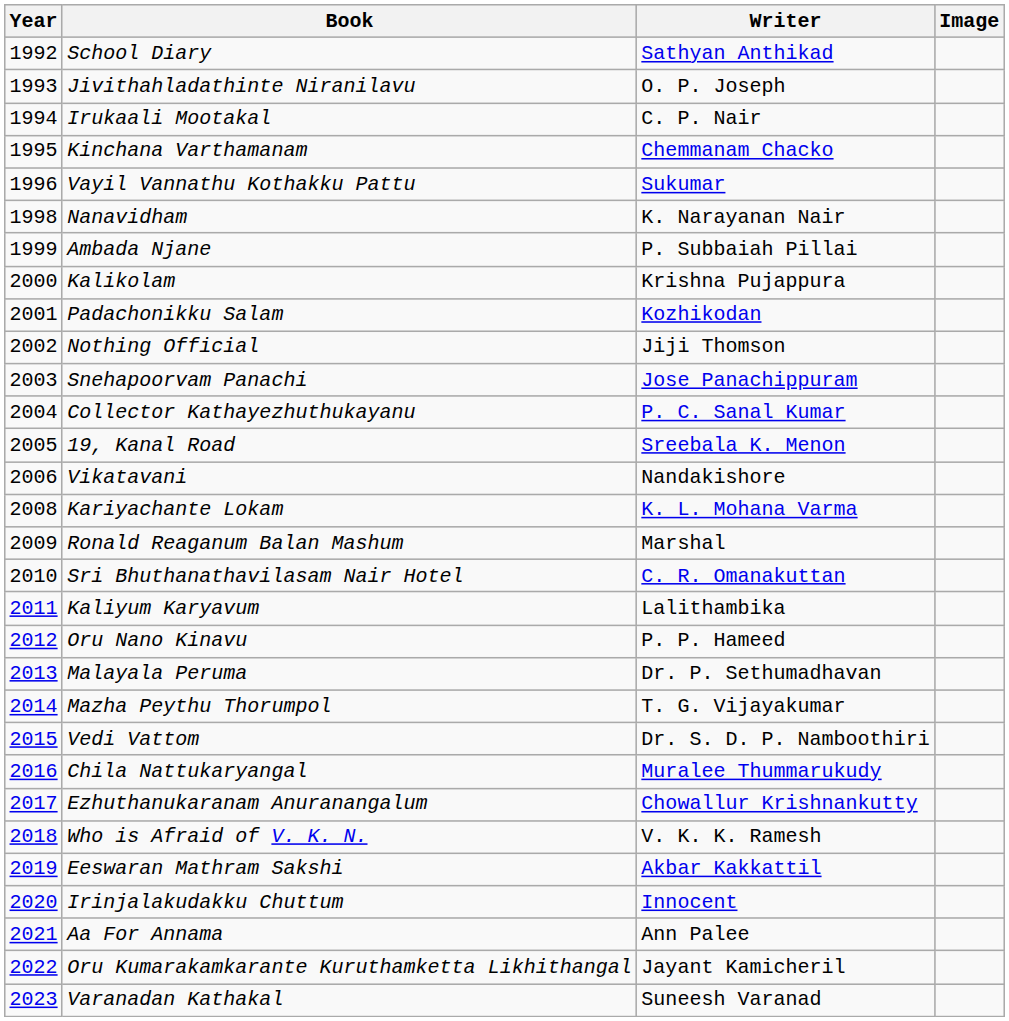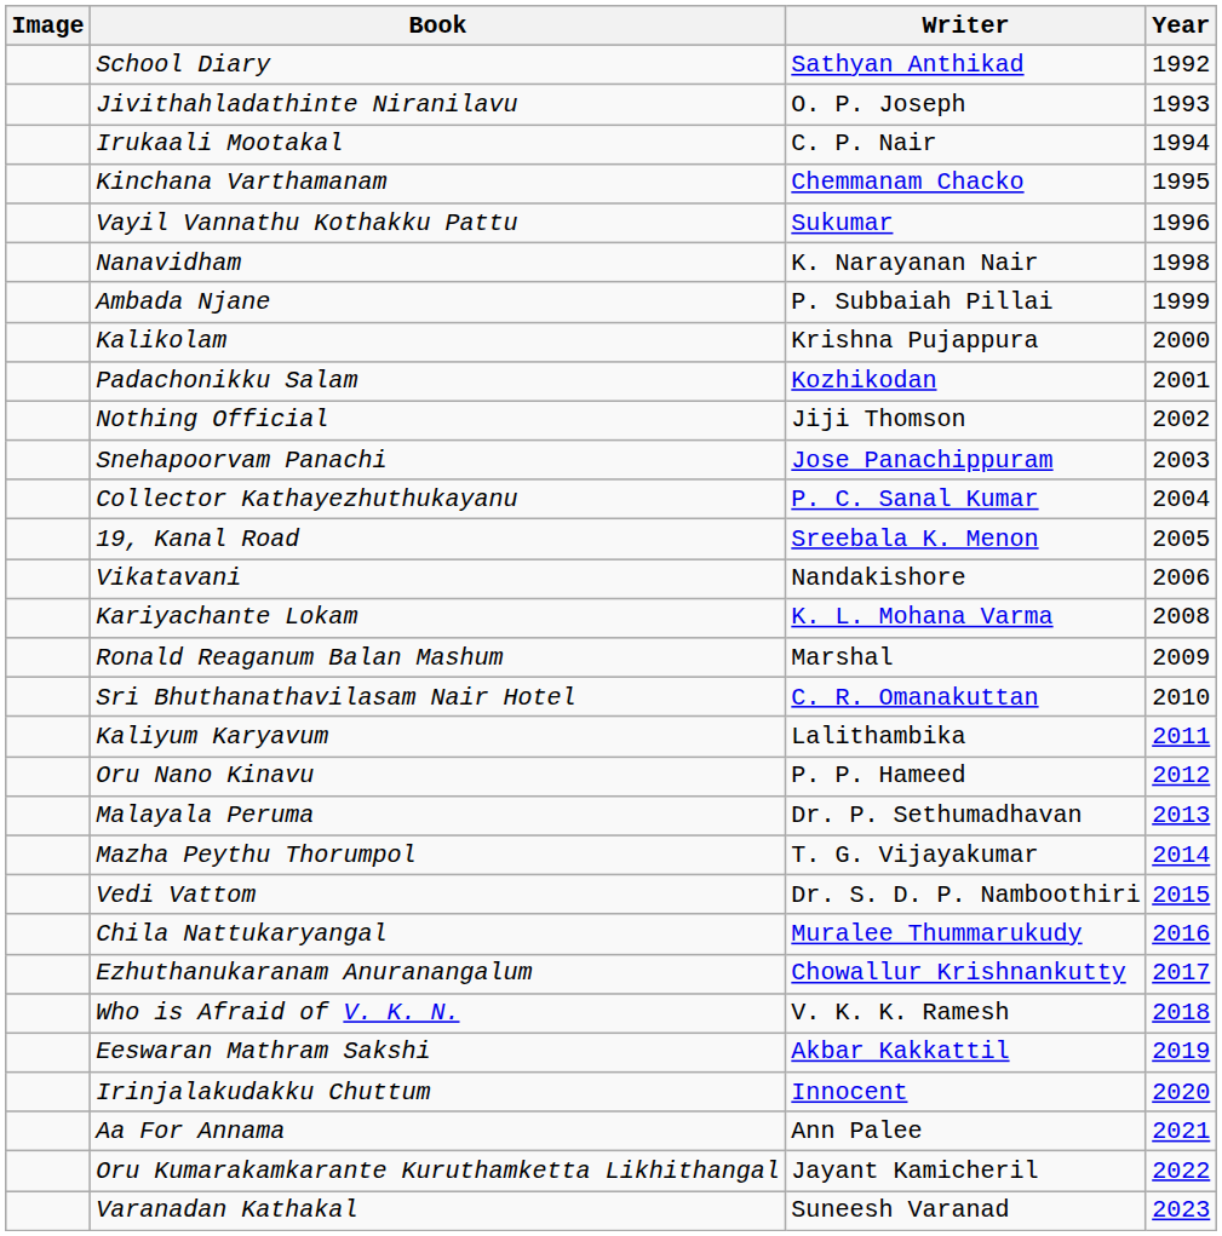 <table class="wikitable sortable">
 <tr>
-<th>Year</th>
+<th>Image</th>
 <th>Book</th>
 <th>Writer</th>
-<th>Image</th>
+<th>Year</th>
 </tr>
 <tr>
-<td>1992</td>
+<td></td>
 <td><em>School Diary</em></td>
 <td><a href='#'>Sathyan Anthikad</a></td>
-<td></td>
+<td>1992</td>
 </tr>
 <tr>
-<td>1993</td>
+<td></td>
 <td><em>Jivithahladathinte Niranilavu</em></td>
 <td>O. P. Joseph</td>
-<td></td>
+<td>1993</td>
 </tr>
 <tr>
-<td>1994</td>
+<td></td>
 <td><em>Irukaali Mootakal</em></td>
 <td>C. P. Nair</td>
-<td></td>
+<td>1994</td>
 </tr>
 <tr>
-<td>1995</td>
+<td></td>
 <td><em>Kinchana Varthamanam</em></td>
 <td><a href='#'>Chemmanam Chacko</a></td>
-<td></td>
+<td>1995</td>
 </tr>
 <tr>
-<td>1996</td>
+<td></td>
 <td><em>Vayil Vannathu Kothakku Pattu</em></td>
 <td><a href='#'>Sukumar</a></td>
-<td></td>
+<td>1996</td>
 </tr>
 <tr>
-<td>1998</td>
+<td></td>
 <td><em>Nanavidham</em></td>
 <td>K. Narayanan Nair</td>
-<td></td>
+<td>1998</td>
 </tr>
 <tr>
-<td>1999</td>
+<td></td>
 <td><em>Ambada Njane</em></td>
 <td>P. Subbaiah Pillai</td>
-<td></td>
+<td>1999</td>
 </tr>
 <tr>
-<td>2000</td>
+<td></td>
 <td><em>Kalikolam</em></td>
 <td>Krishna Pujappura</td>
-<td></td>
+<td>2000</td>
 </tr>
 <tr>
-<td>2001</td>
+<td></td>
 <td><em>Padachonikku Salam</em></td>
 <td><a href='#'>Kozhikodan</a></td>
-<td></td>
+<td>2001</td>
 </tr>
 <tr>
-<td>2002</td>
+<td></td>
 <td><em>Nothing Official</em></td>
 <td>Jiji Thomson</td>
-<td></td>
+<td>2002</td>
 </tr>
 <tr>
-<td>2003</td>
+<td></td>
 <td><em>Snehapoorvam Panachi</em></td>
 <td><a href='#'>Jose Panachippuram</a></td>
-<td></td>
+<td>2003</td>
 </tr>
 <tr>
-<td>2004</td>
+<td></td>
 <td><em>Collector Kathayezhuthukayanu</em></td>
 <td><a href='#'>P. C. Sanal Kumar</a></td>
-<td></td>
+<td>2004</td>
 </tr>
 <tr>
-<td>2005</td>
+<td></td>
 <td><em>19, Kanal Road</em></td>
 <td><a href='#'>Sreebala K. Menon</a></td>
-<td></td>
+<td>2005</td>
 </tr>
 <tr>
-<td>2006</td>
+<td></td>
 <td><em>Vikatavani</em></td>
 <td>Nandakishore</td>
-<td></td>
+<td>2006</td>
 </tr>
 <tr>
-<td>2008</td>
+<td></td>
 <td><em>Kariyachante Lokam</em></td>
 <td><a href='#'>K. L. Mohana Varma</a></td>
-<td></td>
+<td>2008</td>
 </tr>
 <tr>
-<td>2009</td>
+<td></td>
 <td><em>Ronald Reaganum Balan Mashum</em></td>
 <td>Marshal</td>
-<td></td>
+<td>2009</td>
 </tr>
 <tr>
-<td>2010</td>
+<td></td>
 <td><em>Sri Bhuthanathavilasam Nair Hotel</em></td>
 <td><a href='#'>C. R. Omanakuttan</a></td>
-<td></td>
+<td>2010</td>
 </tr>
 <tr>
-<td><a href='#'>2011</a></td>
+<td></td>
 <td><em>Kaliyum Karyavum</em></td>
 <td>Lalithambika</td>
-<td></td>
+<td><a href='#'>2011</a></td>
 </tr>
 <tr>
-<td><a href='#'>2012</a></td>
+<td></td>
 <td><em>Oru Nano Kinavu</em></td>
 <td>P. P. Hameed</td>
-<td></td>
+<td><a href='#'>2012</a></td>
 </tr>
 <tr>
-<td><a href='#'>2013</a></td>
+<td></td>
 <td><em>Malayala Peruma</em></td>
 <td>Dr. P. Sethumadhavan</td>
-<td></td>
+<td><a href='#'>2013</a></td>
 </tr>
 <tr>
-<td><a href='#'>2014</a></td>
+<td></td>
 <td><em>Mazha Peythu Thorumpol</em></td>
 <td>T. G. Vijayakumar</td>
-<td></td>
+<td><a href='#'>2014</a></td>
 </tr>
 <tr>
-<td><a href='#'>2015</a></td>
+<td></td>
 <td><em>Vedi Vattom</em></td>
 <td>Dr. S. D. P. Namboothiri</td>
-<td></td>
+<td><a href='#'>2015</a></td>
 </tr>
 <tr>
-<td><a href='#'>2016</a></td>
+<td></td>
 <td><em>Chila Nattukaryangal</em></td>
 <td><a href='#'>Muralee Thummarukudy</a></td>
-<td></td>
+<td><a href='#'>2016</a></td>
 </tr>
 <tr>
-<td><a href='#'>2017</a></td>
+<td></td>
 <td><em>Ezhuthanukaranam Anuranangalum</em></td>
 <td><a href='#'>Chowallur Krishnankutty</a></td>
-<td></td>
+<td><a href='#'>2017</a></td>
 </tr>
 <tr>
-<td><a href='#'>2018</a></td>
+<td></td>
 <td><em>Who is Afraid of <a href='#'>V. K. N.</a></em></td>
 <td>V. K. K. Ramesh</td>
-<td></td>
+<td><a href='#'>2018</a></td>
 </tr>
 <tr>
-<td><a href='#'>2019</a></td>
+<td></td>
 <td><em>Eeswaran Mathram Sakshi</em></td>
 <td><a href='#'>Akbar Kakkattil</a></td>
-<td></td>
+<td><a href='#'>2019</a></td>
 </tr>
 <tr>
-<td><a href='#'>2020</a></td>
+<td></td>
 <td><em>Irinjalakudakku Chuttum</em></td>
 <td><a href='#'>Innocent</a></td>
-<td></td>
+<td><a href='#'>2020</a></td>
 </tr>
 <tr>
-<td><a href='#'>2021</a></td>
+<td></td>
 <td><em>Aa For Annama</em></td>
 <td>Ann Palee</td>
-<td></td>
+<td><a href='#'>2021</a></td>
 </tr>
 <tr>
-<td><a href='#'>2022</a></td>
+<td></td>
 <td><em>Oru Kumarakamkarante Kuruthamketta Likhithangal</em></td>
 <td>Jayant Kamicheril</td>
-<td></td>
+<td><a href='#'>2022</a></td>
 </tr>
 <tr>
-<td><a href='#'>2023</a></td>
+<td></td>
 <td><em>Varanadan Kathakal</em></td>
 <td>Suneesh Varanad</td>
-<td></td>
+<td><a href='#'>2023</a></td>
 </tr>
 </table>
